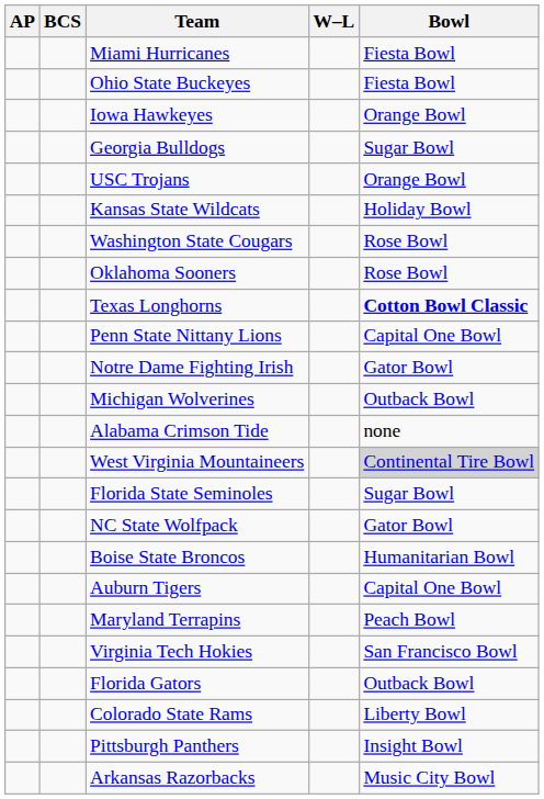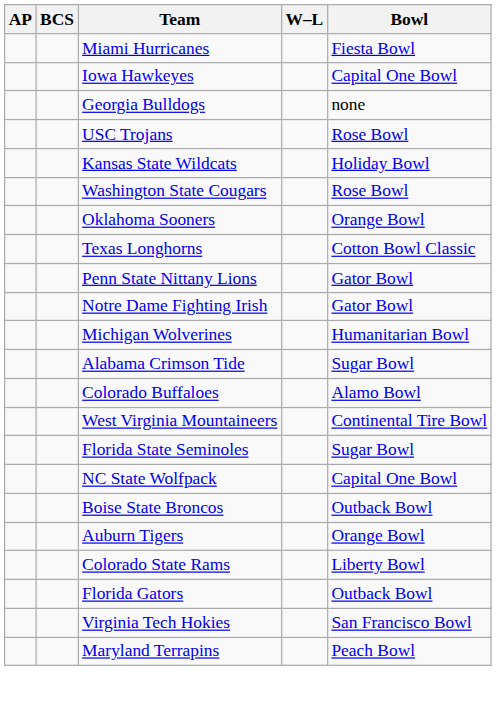 <table class="wikitable" style="font-size:90%;">
 <tr>
 <th>AP</th>
 <th>BCS</th>
 <th>Team</th>
 <th>W–L</th>
 <th>Bowl</th>
 </tr>
 <tr>
 <td></td>
 <td></td>
 <td><a href='#'>Miami Hurricanes</a></td>
 <td></td>
 <td><a href='#'>Fiesta Bowl</a> </td>
 </tr>
 <tr>
 <td></td>
 <td></td>
-<td><a href='#'>Ohio State Buckeyes</a></td>
-<td></td>
-<td><a href='#'>Fiesta Bowl</a> </td>
-</tr>
-<tr>
-<td></td>
-<td></td>
 <td><a href='#'>Iowa Hawkeyes</a></td>
 <td></td>
-<td><a href='#'>Orange Bowl</a> </td>
+<td><a href='#'>Capital One Bowl</a></td>
 </tr>
 <tr>
 <td></td>
 <td></td>
 <td><a href='#'>Georgia Bulldogs</a></td>
 <td></td>
-<td><a href='#'>Sugar Bowl</a> </td>
+<td>none </td>
 </tr>
 <tr>
 <td></td>
 <td></td>
 <td><a href='#'>USC Trojans</a></td>
 <td></td>
-<td><a href='#'>Orange Bowl</a> </td>
+<td><a href='#'>Rose Bowl</a> </td>
 </tr>
 <tr>
 <td></td>
 <td></td>
 <td><a href='#'>Kansas State Wildcats</a></td>
 <td></td>
 <td><a href='#'>Holiday Bowl</a></td>
 </tr>
 <tr>
 <td></td>
 <td></td>
 <td><a href='#'>Washington State Cougars</a></td>
 <td></td>
 <td><a href='#'>Rose Bowl</a> </td>
 </tr>
 <tr>
 <td></td>
 <td></td>
 <td><a href='#'>Oklahoma Sooners</a></td>
 <td></td>
-<td><a href='#'>Rose Bowl</a> </td>
+<td><a href='#'>Orange Bowl</a> </td>
 </tr>
 <tr>
 <td></td>
 <td></td>
 <td><a href='#'>Texas Longhorns</a></td>
 <td></td>
-<td><strong><a href='#'>Cotton Bowl Classic</a></strong></td>
+<td><a href='#'>Cotton Bowl Classic</a></td>
 </tr>
 <tr>
 <td></td>
 <td></td>
 <td><a href='#'>Penn State Nittany Lions</a></td>
 <td></td>
-<td><a href='#'>Capital One Bowl</a></td>
+<td><a href='#'>Gator Bowl</a></td>
 </tr>
 <tr>
 <td></td>
 <td></td>
 <td><a href='#'>Notre Dame Fighting Irish</a></td>
 <td></td>
 <td><a href='#'>Gator Bowl</a></td>
 </tr>
 <tr>
 <td></td>
 <td></td>
 <td><a href='#'>Michigan Wolverines</a></td>
 <td></td>
-<td><a href='#'>Outback Bowl</a></td>
+<td><a href='#'>Humanitarian Bowl</a></td>
 </tr>
 <tr>
 <td></td>
 <td></td>
 <td><a href='#'>Alabama Crimson Tide</a></td>
 <td></td>
-<td>none </td>
+<td><a href='#'>Sugar Bowl</a> </td>
+</tr>
+<tr>
+<td></td>
+<td></td>
+<td><a href='#'>Colorado Buffaloes</a></td>
+<td></td>
+<td><a href='#'>Alamo Bowl</a></td>
 </tr>
 <tr>
 <td></td>
 <td></td>
 <td><a href='#'>West Virginia Mountaineers</a></td>
 <td></td>
-<td style="background: lightgrey;"><a href='#'>Continental Tire Bowl</a></td>
+<td><a href='#'>Continental Tire Bowl</a></td>
 </tr>
 <tr>
 <td></td>
 <td></td>
 <td><a href='#'>Florida State Seminoles</a></td>
 <td></td>
 <td><a href='#'>Sugar Bowl</a> </td>
 </tr>
 <tr>
 <td></td>
 <td></td>
 <td><a href='#'>NC State Wolfpack</a></td>
 <td></td>
-<td><a href='#'>Gator Bowl</a></td>
+<td><a href='#'>Capital One Bowl</a></td>
 </tr>
 <tr>
 <td></td>
 <td></td>
 <td><a href='#'>Boise State Broncos</a></td>
 <td></td>
-<td><a href='#'>Humanitarian Bowl</a></td>
+<td><a href='#'>Outback Bowl</a></td>
 </tr>
 <tr>
 <td></td>
 <td></td>
 <td><a href='#'>Auburn Tigers</a></td>
 <td></td>
-<td><a href='#'>Capital One Bowl</a></td>
+<td><a href='#'>Orange Bowl</a> </td>
 </tr>
 <tr>
 <td></td>
 <td></td>
-<td><a href='#'>Maryland Terrapins</a></td>
+<td><a href='#'>Colorado State Rams</a></td>
 <td></td>
-<td><a href='#'>Peach Bowl</a></td>
+<td><a href='#'>Liberty Bowl</a></td>
+</tr>
+<tr>
+<td></td>
+<td></td>
+<td><a href='#'>Florida Gators</a></td>
+<td></td>
+<td><a href='#'>Outback Bowl</a></td>
 </tr>
 <tr>
 <td></td>
 <td></td>
 <td><a href='#'>Virginia Tech Hokies</a></td>
 <td></td>
 <td><a href='#'>San Francisco Bowl</a></td>
 </tr>
 <tr>
 <td></td>
 <td></td>
-<td><a href='#'>Florida Gators</a></td>
+<td><a href='#'>Maryland Terrapins</a></td>
 <td></td>
-<td><a href='#'>Outback Bowl</a></td>
-</tr>
-<tr>
-<td></td>
-<td></td>
-<td><a href='#'>Colorado State Rams</a></td>
-<td></td>
-<td><a href='#'>Liberty Bowl</a></td>
-</tr>
-<tr>
-<td></td>
-<td></td>
-<td><a href='#'>Pittsburgh Panthers</a></td>
-<td></td>
-<td><a href='#'>Insight Bowl</a></td>
-</tr>
-<tr>
-<td></td>
-<td></td>
-<td><a href='#'>Arkansas Razorbacks</a></td>
-<td></td>
-<td><a href='#'>Music City Bowl</a></td>
+<td><a href='#'>Peach Bowl</a></td>
 </tr>
 </table>
